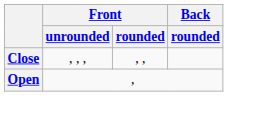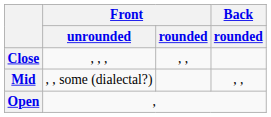 <table class="wikitable" style="text-align: center;">
 <tr>
 <th rowspan="2"></th>
 <th colspan="2"><a href='#'>Front</a></th>
 <th><a href='#'>Back</a></th>
 </tr>
 <tr>
 <th><a href='#'>unrounded</a></th>
 <th><a href='#'>rounded</a></th>
 <th><a href='#'>rounded</a></th>
 </tr>
 <tr>
 <th><a href='#'>Close</a></th>
 <td> <strong></strong>, <strong></strong>, <strong></strong>, <strong></strong></td>
 <td> <strong></strong>, <strong></strong>, <strong></strong></td>
 <td> <strong></strong></td>
 </tr>
 <tr>
+<th><a href='#'>Mid</a></th>
+<td> <strong></strong>, <strong></strong>, some <strong></strong> (dialectal?)</td>
+<td> </td>
+<td> <strong></strong>, <strong></strong>, <strong></strong></td>
+</tr>
+<tr>
 <th><a href='#'>Open</a></th>
 <td colspan="3"> <strong></strong>, <strong></strong></td>
 </tr>
 </table>
